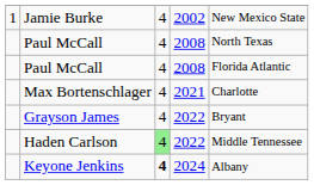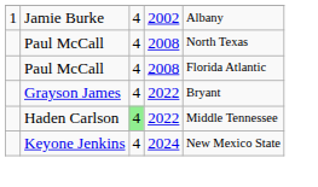 <table class="wikitable">
 <tr>
 </tr>
 <tr>
 <td>1</td>
 <td>Jamie Burke</td>
 <td>4</td>
 <td><a href='#'>2002</a></td>
-<td style="font-size:80%;">New Mexico State</td>
+<td style="font-size:80%;">Albany</td>
 </tr>
 <tr>
 <td></td>
 <td>Paul McCall</td>
 <td>4</td>
 <td><a href='#'>2008</a></td>
 <td style="font-size:80%;">North Texas</td>
 </tr>
 <tr>
 <td></td>
 <td>Paul McCall</td>
 <td>4</td>
 <td><a href='#'>2008</a></td>
 <td style="font-size:80%;">Florida Atlantic</td>
-</tr>
-<tr>
-<td></td>
-<td>Max Bortenschlager</td>
-<td>4</td>
-<td><a href='#'>2021</a></td>
-<td style="font-size:80%;">Charlotte</td>
 </tr>
 <tr>
 <td></td>
 <td><a href='#'>Grayson James</a></td>
 <td>4</td>
 <td><a href='#'>2022</a></td>
 <td style="font-size:80%;">Bryant</td>
 </tr>
 <tr>
 <td></td>
 <td>Haden Carlson</td>
 <td style="background: lightgreen;">4</td>
 <td><a href='#'>2022</a></td>
 <td style="font-size:80%;">Middle Tennessee</td>
 </tr>
 <tr>
 <td></td>
 <td><a href='#'>Keyone Jenkins</a></td>
-<td><strong>4</strong></td>
+<td>4</td>
 <td><a href='#'>2024</a></td>
-<td style="font-size:80%;">Albany</td>
+<td style="font-size:80%;">New Mexico State</td>
 </tr>
 </table>
